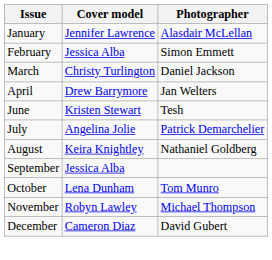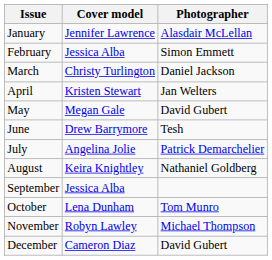 <table class="sortable wikitable">
 <tr>
 <th>Issue</th>
 <th>Cover model</th>
 <th>Photographer</th>
 </tr>
 <tr>
 <td>January</td>
 <td><a href='#'>Jennifer Lawrence</a></td>
 <td><a href='#'>Alasdair McLellan</a></td>
 </tr>
 <tr>
 <td>February</td>
 <td><a href='#'>Jessica Alba</a></td>
 <td>Simon Emmett</td>
 </tr>
 <tr>
 <td>March</td>
 <td><a href='#'>Christy Turlington</a></td>
 <td>Daniel Jackson</td>
 </tr>
 <tr>
 <td>April</td>
-<td><a href='#'>Drew Barrymore</a></td>
+<td><a href='#'>Kristen Stewart</a></td>
 <td>Jan Welters</td>
 </tr>
 <tr>
+<td>May</td>
+<td><a href='#'>Megan Gale</a></td>
+<td>David Gubert</td>
+</tr>
+<tr>
 <td>June</td>
-<td><a href='#'>Kristen Stewart</a></td>
+<td><a href='#'>Drew Barrymore</a></td>
 <td>Tesh</td>
 </tr>
 <tr>
 <td>July</td>
 <td><a href='#'>Angelina Jolie</a></td>
 <td><a href='#'>Patrick Demarchelier</a></td>
 </tr>
 <tr>
 <td>August</td>
 <td><a href='#'>Keira Knightley</a></td>
 <td>Nathaniel Goldberg</td>
 </tr>
 <tr>
 <td>September</td>
 <td><a href='#'>Jessica Alba</a></td>
 <td></td>
 </tr>
 <tr>
 <td>October</td>
 <td><a href='#'>Lena Dunham</a></td>
 <td><a href='#'>Tom Munro</a></td>
 </tr>
 <tr>
 <td>November</td>
 <td><a href='#'>Robyn Lawley</a></td>
 <td><a href='#'>Michael Thompson</a></td>
 </tr>
 <tr>
 <td>December</td>
 <td><a href='#'>Cameron Diaz</a></td>
 <td>David Gubert</td>
 </tr>
 </table>
